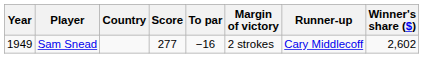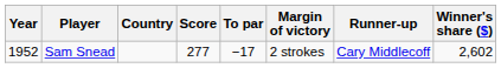 <table class="wikitable" style="font-size:95%">
 <tr>
 <th>Year</th>
 <th>Player</th>
 <th>Country</th>
 <th>Score</th>
 <th>To par</th>
 <th>Margin<br>of victory</th>
 <th>Runner-up</th>
 <th>Winner's<br>share (<a href='#'>$</a>)</th>
 </tr>
 <tr>
-<td>1949</td>
+<td>1952</td>
 <td><a href='#'>Sam Snead</a></td>
 <td></td>
 <td align=center>277</td>
-<td align=center>−16</td>
+<td align=center>−17</td>
 <td>2 strokes</td>
 <td> <a href='#'>Cary Middlecoff</a></td>
 <td align=right>2,602</td>
 </tr>
 </table>
